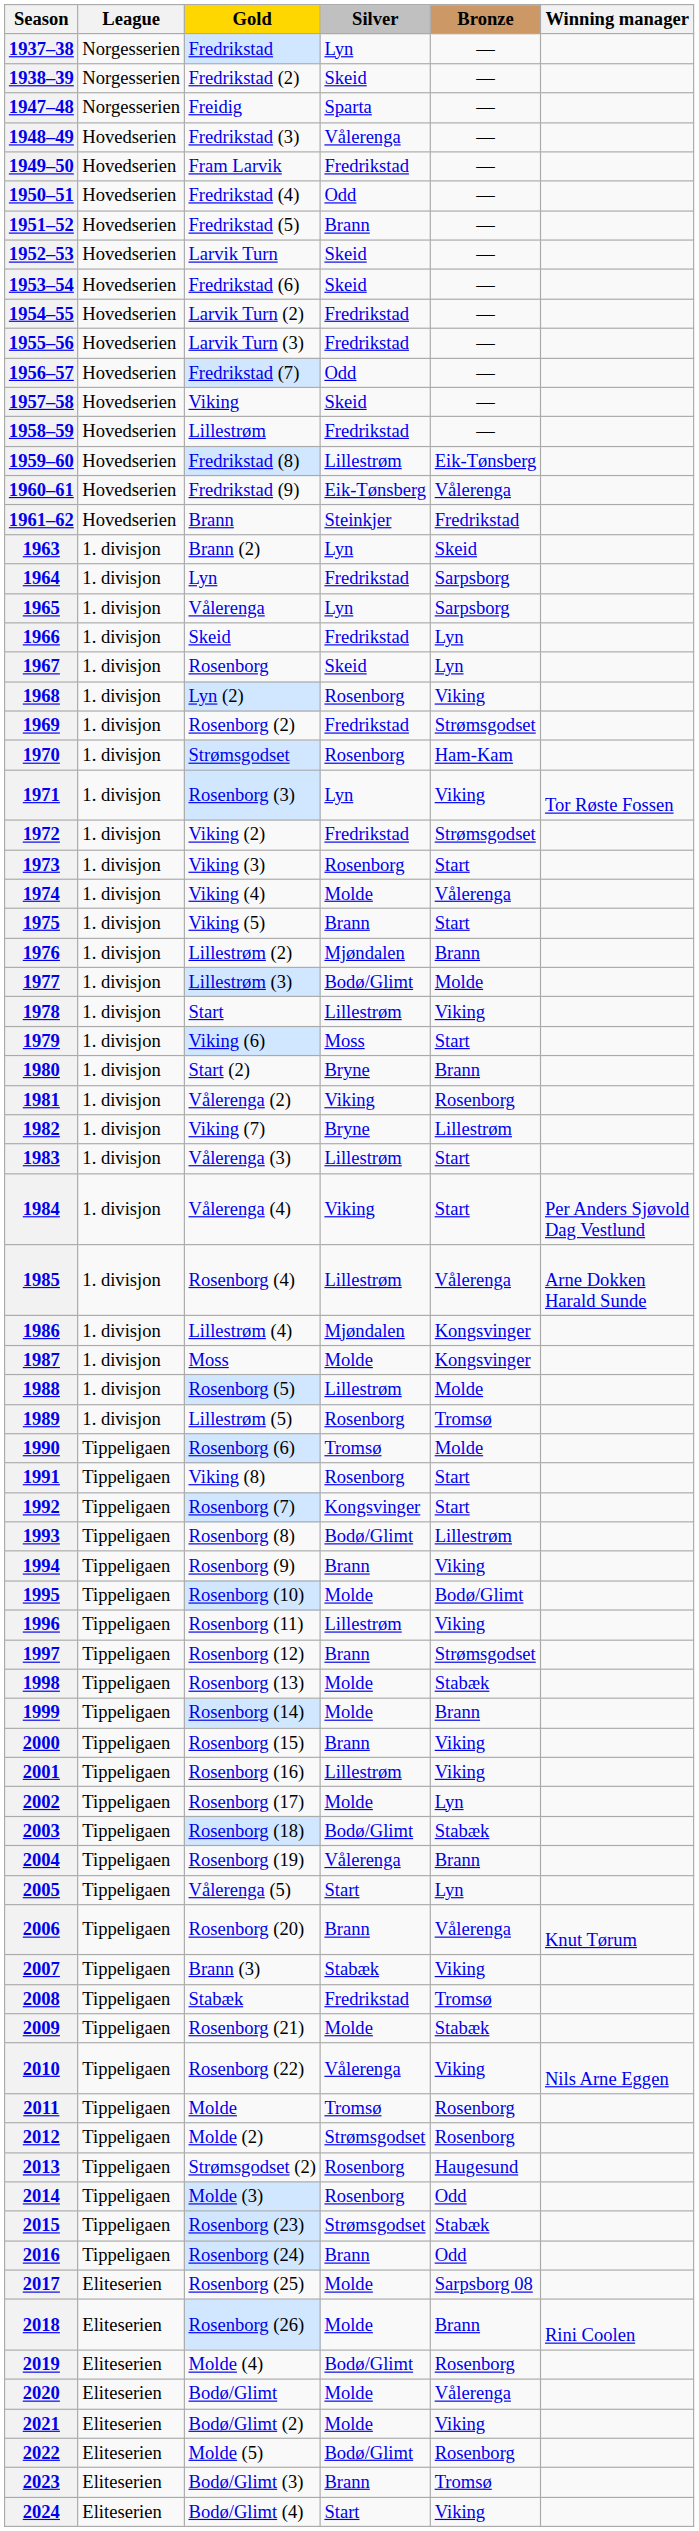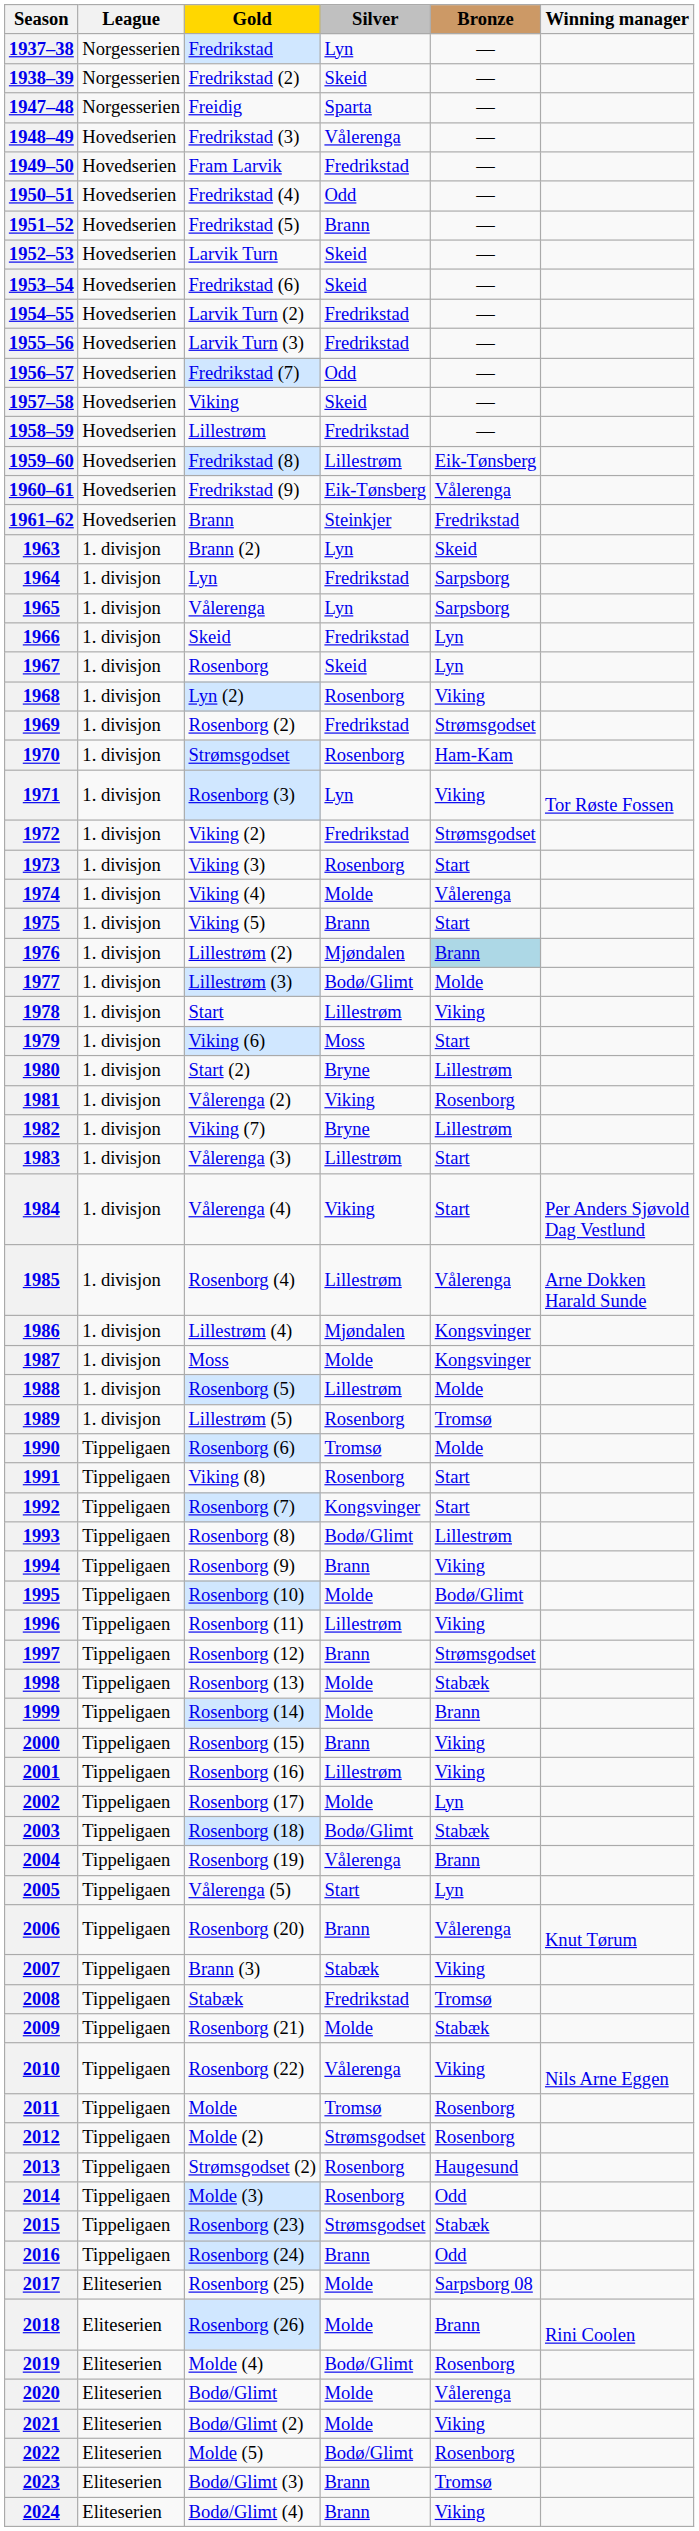 <table class="wikitable sortable plainrowheaders">
 <tr>
 <th scope=col>Season</th>
 <th scope=col>League</th>
 <th scope=col style="background: gold;">Gold</th>
 <th scope=col style="background: silver;">Silver</th>
 <th scope=col style="background: #cc9966;">Bronze</th>
 <th scope=col>Winning manager</th>
 </tr>
 <tr>
 <th scope=row><a href='#'>1937–38</a></th>
 <td>Norgesserien</td>
 <td style="background-color: #D0E7FF"><a href='#'>Fredrikstad</a></td>
 <td><a href='#'>Lyn</a></td>
 <td align=center>—</td>
 <td></td>
 </tr>
 <tr>
 <th scope=row><a href='#'>1938–39</a></th>
 <td>Norgesserien</td>
 <td><a href='#'>Fredrikstad</a> (2)</td>
 <td><a href='#'>Skeid</a></td>
 <td align=center>—</td>
 <td></td>
 </tr>
 <tr>
 <th scope=row><a href='#'>1947–48</a></th>
 <td>Norgesserien</td>
 <td><a href='#'>Freidig</a></td>
 <td><a href='#'>Sparta</a></td>
 <td align=center>—</td>
 <td></td>
 </tr>
 <tr>
 <th scope=row><a href='#'>1948–49</a></th>
 <td>Hovedserien</td>
 <td><a href='#'>Fredrikstad</a> (3)</td>
 <td><a href='#'>Vålerenga</a></td>
 <td align=center>—</td>
 <td></td>
 </tr>
 <tr>
 <th scope=row><a href='#'>1949–50</a></th>
 <td>Hovedserien</td>
 <td><a href='#'>Fram Larvik</a></td>
 <td><a href='#'>Fredrikstad</a></td>
 <td align=center>—</td>
 <td></td>
 </tr>
 <tr>
 <th scope=row><a href='#'>1950–51</a></th>
 <td>Hovedserien</td>
 <td><a href='#'>Fredrikstad</a> (4)</td>
 <td><a href='#'>Odd</a></td>
 <td align=center>—</td>
 <td></td>
 </tr>
 <tr>
 <th scope=row><a href='#'>1951–52</a></th>
 <td>Hovedserien</td>
 <td><a href='#'>Fredrikstad</a> (5)</td>
 <td><a href='#'>Brann</a></td>
 <td align=center>—</td>
 <td></td>
 </tr>
 <tr>
 <th scope=row><a href='#'>1952–53</a></th>
 <td>Hovedserien</td>
 <td><a href='#'>Larvik Turn</a></td>
 <td><a href='#'>Skeid</a></td>
 <td align=center>—</td>
 <td></td>
 </tr>
 <tr>
 <th scope=row><a href='#'>1953–54</a></th>
 <td>Hovedserien</td>
 <td><a href='#'>Fredrikstad</a> (6)</td>
 <td><a href='#'>Skeid</a></td>
 <td align=center>—</td>
 <td></td>
 </tr>
 <tr>
 <th scope=row><a href='#'>1954–55</a></th>
 <td>Hovedserien</td>
 <td><a href='#'>Larvik Turn</a> (2)</td>
 <td><a href='#'>Fredrikstad</a></td>
 <td align=center>—</td>
 <td></td>
 </tr>
 <tr>
 <th scope=row><a href='#'>1955–56</a></th>
 <td>Hovedserien</td>
 <td><a href='#'>Larvik Turn</a> (3)</td>
 <td><a href='#'>Fredrikstad</a></td>
 <td align=center>—</td>
 <td></td>
 </tr>
 <tr>
 <th scope=row><a href='#'>1956–57</a></th>
 <td>Hovedserien</td>
 <td style="background-color: #D0E7FF"><a href='#'>Fredrikstad</a> (7)</td>
 <td><a href='#'>Odd</a></td>
 <td align=center>—</td>
 <td></td>
 </tr>
 <tr>
 <th scope=row><a href='#'>1957–58</a></th>
 <td>Hovedserien</td>
 <td><a href='#'>Viking</a></td>
 <td><a href='#'>Skeid</a></td>
 <td align=center>—</td>
 <td></td>
 </tr>
 <tr>
 <th scope=row><a href='#'>1958–59</a></th>
 <td>Hovedserien</td>
 <td><a href='#'>Lillestrøm</a></td>
 <td><a href='#'>Fredrikstad</a></td>
 <td align=center>—</td>
 <td></td>
 </tr>
 <tr>
 <th scope=row><a href='#'>1959–60</a></th>
 <td>Hovedserien</td>
 <td style="background-color: #D0E7FF"><a href='#'>Fredrikstad</a> (8)</td>
 <td><a href='#'>Lillestrøm</a></td>
 <td><a href='#'>Eik-Tønsberg</a></td>
 <td></td>
 </tr>
 <tr>
 <th scope=row><a href='#'>1960–61</a></th>
 <td>Hovedserien</td>
 <td><a href='#'>Fredrikstad</a> (9)</td>
 <td><a href='#'>Eik-Tønsberg</a></td>
 <td><a href='#'>Vålerenga</a></td>
 <td></td>
 </tr>
 <tr>
 <th scope=row><a href='#'>1961–62</a></th>
 <td>Hovedserien</td>
 <td><a href='#'>Brann</a></td>
 <td><a href='#'>Steinkjer</a></td>
 <td><a href='#'>Fredrikstad</a></td>
 <td></td>
 </tr>
 <tr>
 <th scope=row><a href='#'>1963</a></th>
 <td>1. divisjon</td>
 <td><a href='#'>Brann</a> (2)</td>
 <td><a href='#'>Lyn</a></td>
 <td><a href='#'>Skeid</a></td>
 <td></td>
 </tr>
 <tr>
 <th scope=row><a href='#'>1964</a></th>
 <td>1. divisjon</td>
 <td><a href='#'>Lyn</a></td>
 <td><a href='#'>Fredrikstad</a></td>
 <td><a href='#'>Sarpsborg</a></td>
 <td></td>
 </tr>
 <tr>
 <th scope=row><a href='#'>1965</a></th>
 <td>1. divisjon</td>
 <td><a href='#'>Vålerenga</a></td>
 <td><a href='#'>Lyn</a></td>
 <td><a href='#'>Sarpsborg</a></td>
 <td></td>
 </tr>
 <tr>
 <th scope=row><a href='#'>1966</a></th>
 <td>1. divisjon</td>
 <td><a href='#'>Skeid</a></td>
 <td><a href='#'>Fredrikstad</a></td>
 <td><a href='#'>Lyn</a></td>
 <td></td>
 </tr>
 <tr>
 <th scope=row><a href='#'>1967</a></th>
 <td>1. divisjon</td>
 <td><a href='#'>Rosenborg</a></td>
 <td><a href='#'>Skeid</a></td>
 <td><a href='#'>Lyn</a></td>
 <td></td>
 </tr>
 <tr>
 <th scope=row><a href='#'>1968</a></th>
 <td>1. divisjon</td>
 <td style="background-color: #D0E7FF"><a href='#'>Lyn</a> (2)</td>
 <td><a href='#'>Rosenborg</a></td>
 <td><a href='#'>Viking</a></td>
 <td></td>
 </tr>
 <tr>
 <th scope=row><a href='#'>1969</a></th>
 <td>1. divisjon</td>
 <td><a href='#'>Rosenborg</a> (2)</td>
 <td><a href='#'>Fredrikstad</a></td>
 <td><a href='#'>Strømsgodset</a></td>
 <td></td>
 </tr>
 <tr>
 <th scope=row><a href='#'>1970</a></th>
 <td>1. divisjon</td>
 <td style="background-color: #D0E7FF"><a href='#'>Strømsgodset</a></td>
 <td><a href='#'>Rosenborg</a></td>
 <td><a href='#'>Ham-Kam</a></td>
 <td></td>
 </tr>
 <tr>
 <th scope=row><a href='#'>1971</a></th>
 <td>1. divisjon</td>
 <td style="background-color: #D0E7FF"><a href='#'>Rosenborg</a> (3)</td>
 <td><a href='#'>Lyn</a></td>
 <td><a href='#'>Viking</a></td>
 <td><br><a href='#'>Tor Røste Fossen</a></td>
 </tr>
 <tr>
 <th scope=row><a href='#'>1972</a></th>
 <td>1. divisjon</td>
 <td><a href='#'>Viking</a> (2)</td>
 <td><a href='#'>Fredrikstad</a></td>
 <td><a href='#'>Strømsgodset</a></td>
 <td></td>
 </tr>
 <tr>
 <th scope=row><a href='#'>1973</a></th>
 <td>1. divisjon</td>
 <td><a href='#'>Viking</a> (3)</td>
 <td><a href='#'>Rosenborg</a></td>
 <td><a href='#'>Start</a></td>
 <td></td>
 </tr>
 <tr>
 <th scope=row><a href='#'>1974</a></th>
 <td>1. divisjon</td>
 <td><a href='#'>Viking</a> (4)</td>
 <td><a href='#'>Molde</a></td>
 <td><a href='#'>Vålerenga</a></td>
 <td></td>
 </tr>
 <tr>
 <th scope=row><a href='#'>1975</a></th>
 <td>1. divisjon</td>
 <td><a href='#'>Viking</a> (5)</td>
 <td><a href='#'>Brann</a></td>
 <td><a href='#'>Start</a></td>
 <td></td>
 </tr>
 <tr>
 <th scope=row><a href='#'>1976</a></th>
 <td>1. divisjon</td>
 <td><a href='#'>Lillestrøm</a> (2)</td>
 <td><a href='#'>Mjøndalen</a></td>
-<td><a href='#'>Brann</a></td>
+<td style="background: lightblue;"><a href='#'>Brann</a></td>
 <td></td>
 </tr>
 <tr>
 <th scope=row><a href='#'>1977</a></th>
 <td>1. divisjon</td>
 <td style="background-color: #D0E7FF"><a href='#'>Lillestrøm</a> (3)</td>
 <td><a href='#'>Bodø/Glimt</a></td>
 <td><a href='#'>Molde</a></td>
 <td></td>
 </tr>
 <tr>
 <th scope=row><a href='#'>1978</a></th>
 <td>1. divisjon</td>
 <td><a href='#'>Start</a></td>
 <td><a href='#'>Lillestrøm</a></td>
 <td><a href='#'>Viking</a></td>
 <td></td>
 </tr>
 <tr>
 <th scope=row><a href='#'>1979</a></th>
 <td>1. divisjon</td>
 <td style="background-color: #D0E7FF"><a href='#'>Viking</a> (6)</td>
 <td><a href='#'>Moss</a></td>
 <td><a href='#'>Start</a></td>
 <td></td>
 </tr>
 <tr>
 <th scope=row><a href='#'>1980</a></th>
 <td>1. divisjon</td>
 <td><a href='#'>Start</a> (2)</td>
 <td><a href='#'>Bryne</a></td>
-<td><a href='#'>Brann</a></td>
+<td><a href='#'>Lillestrøm</a></td>
 <td></td>
 </tr>
 <tr>
 <th scope=row><a href='#'>1981</a></th>
 <td>1. divisjon</td>
 <td><a href='#'>Vålerenga</a> (2)</td>
 <td><a href='#'>Viking</a></td>
 <td><a href='#'>Rosenborg</a></td>
 <td></td>
 </tr>
 <tr>
 <th scope=row><a href='#'>1982</a></th>
 <td>1. divisjon</td>
 <td><a href='#'>Viking</a> (7)</td>
 <td><a href='#'>Bryne</a></td>
 <td><a href='#'>Lillestrøm</a></td>
 <td></td>
 </tr>
 <tr>
 <th scope=row><a href='#'>1983</a></th>
 <td>1. divisjon</td>
 <td><a href='#'>Vålerenga</a> (3)</td>
 <td><a href='#'>Lillestrøm</a></td>
 <td><a href='#'>Start</a></td>
 <td></td>
 </tr>
 <tr>
 <th scope=row><a href='#'>1984</a></th>
 <td>1. divisjon</td>
 <td><a href='#'>Vålerenga</a> (4)</td>
 <td><a href='#'>Viking</a></td>
 <td><a href='#'>Start</a></td>
 <td><br><a href='#'>Per Anders Sjøvold</a><br><a href='#'>Dag Vestlund</a></td>
 </tr>
 <tr>
 <th scope=row><a href='#'>1985</a></th>
 <td>1. divisjon</td>
 <td><a href='#'>Rosenborg</a> (4)</td>
 <td><a href='#'>Lillestrøm</a></td>
 <td><a href='#'>Vålerenga</a></td>
 <td><br><a href='#'>Arne Dokken</a><br><a href='#'>Harald Sunde</a></td>
 </tr>
 <tr>
 <th scope=row><a href='#'>1986</a></th>
 <td>1. divisjon</td>
 <td><a href='#'>Lillestrøm</a> (4)</td>
 <td><a href='#'>Mjøndalen</a></td>
 <td><a href='#'>Kongsvinger</a></td>
 <td></td>
 </tr>
 <tr>
 <th scope=row><a href='#'>1987</a></th>
 <td>1. divisjon</td>
 <td><a href='#'>Moss</a></td>
 <td><a href='#'>Molde</a></td>
 <td><a href='#'>Kongsvinger</a></td>
 <td></td>
 </tr>
 <tr>
 <th scope=row><a href='#'>1988</a></th>
 <td>1. divisjon</td>
 <td style="background-color: #D0E7FF"><a href='#'>Rosenborg</a> (5)</td>
 <td><a href='#'>Lillestrøm</a></td>
 <td><a href='#'>Molde</a></td>
 <td></td>
 </tr>
 <tr>
 <th scope=row><a href='#'>1989</a></th>
 <td>1. divisjon</td>
 <td><a href='#'>Lillestrøm</a> (5)</td>
 <td><a href='#'>Rosenborg</a></td>
 <td><a href='#'>Tromsø</a></td>
 <td></td>
 </tr>
 <tr>
 <th scope=row><a href='#'>1990</a></th>
 <td>Tippeligaen</td>
 <td style="background-color: #D0E7FF"><a href='#'>Rosenborg</a> (6)</td>
 <td><a href='#'>Tromsø</a></td>
 <td><a href='#'>Molde</a></td>
 <td></td>
 </tr>
 <tr>
 <th scope=row><a href='#'>1991</a></th>
 <td>Tippeligaen</td>
 <td><a href='#'>Viking</a> (8)</td>
 <td><a href='#'>Rosenborg</a></td>
 <td><a href='#'>Start</a></td>
 <td></td>
 </tr>
 <tr>
 <th scope=row><a href='#'>1992</a></th>
 <td>Tippeligaen</td>
 <td style="background-color: #D0E7FF"><a href='#'>Rosenborg</a> (7)</td>
 <td><a href='#'>Kongsvinger</a></td>
 <td><a href='#'>Start</a></td>
 <td></td>
 </tr>
 <tr>
 <th scope=row><a href='#'>1993</a></th>
 <td>Tippeligaen</td>
 <td><a href='#'>Rosenborg</a> (8)</td>
 <td><a href='#'>Bodø/Glimt</a></td>
 <td><a href='#'>Lillestrøm</a></td>
 <td></td>
 </tr>
 <tr>
 <th scope=row><a href='#'>1994</a></th>
 <td>Tippeligaen</td>
 <td><a href='#'>Rosenborg</a> (9)</td>
 <td><a href='#'>Brann</a></td>
 <td><a href='#'>Viking</a></td>
 <td></td>
 </tr>
 <tr>
 <th scope=row><a href='#'>1995</a></th>
 <td>Tippeligaen</td>
 <td style="background-color: #D0E7FF"><a href='#'>Rosenborg</a> (10)</td>
 <td><a href='#'>Molde</a></td>
 <td><a href='#'>Bodø/Glimt</a></td>
 <td></td>
 </tr>
 <tr>
 <th scope=row><a href='#'>1996</a></th>
 <td>Tippeligaen</td>
 <td><a href='#'>Rosenborg</a> (11)</td>
 <td><a href='#'>Lillestrøm</a></td>
 <td><a href='#'>Viking</a></td>
 <td></td>
 </tr>
 <tr>
 <th scope=row><a href='#'>1997</a></th>
 <td>Tippeligaen</td>
 <td><a href='#'>Rosenborg</a> (12)</td>
 <td><a href='#'>Brann</a></td>
 <td><a href='#'>Strømsgodset</a></td>
 <td></td>
 </tr>
 <tr>
 <th scope=row><a href='#'>1998</a></th>
 <td>Tippeligaen</td>
 <td><a href='#'>Rosenborg</a> (13)</td>
 <td><a href='#'>Molde</a></td>
 <td><a href='#'>Stabæk</a></td>
 <td></td>
 </tr>
 <tr>
 <th scope=row><a href='#'>1999</a></th>
 <td>Tippeligaen</td>
 <td style="background-color: #D0E7FF"><a href='#'>Rosenborg</a> (14)</td>
 <td><a href='#'>Molde</a></td>
 <td><a href='#'>Brann</a></td>
 <td></td>
 </tr>
 <tr>
 <th scope=row><a href='#'>2000</a></th>
 <td>Tippeligaen</td>
 <td><a href='#'>Rosenborg</a> (15)</td>
 <td><a href='#'>Brann</a></td>
 <td><a href='#'>Viking</a></td>
 <td></td>
 </tr>
 <tr>
 <th scope=row><a href='#'>2001</a></th>
 <td>Tippeligaen</td>
 <td><a href='#'>Rosenborg</a> (16)</td>
 <td><a href='#'>Lillestrøm</a></td>
 <td><a href='#'>Viking</a></td>
 <td></td>
 </tr>
 <tr>
 <th scope=row><a href='#'>2002</a></th>
 <td>Tippeligaen</td>
 <td><a href='#'>Rosenborg</a> (17)</td>
 <td><a href='#'>Molde</a></td>
 <td><a href='#'>Lyn</a></td>
 <td></td>
 </tr>
 <tr>
 <th scope=row><a href='#'>2003</a></th>
 <td>Tippeligaen</td>
 <td style="background-color: #D0E7FF"><a href='#'>Rosenborg</a> (18)</td>
 <td><a href='#'>Bodø/Glimt</a></td>
 <td><a href='#'>Stabæk</a></td>
 <td></td>
 </tr>
 <tr>
 <th scope=row><a href='#'>2004</a></th>
 <td>Tippeligaen</td>
 <td><a href='#'>Rosenborg</a> (19)</td>
 <td><a href='#'>Vålerenga</a></td>
 <td><a href='#'>Brann</a></td>
 <td></td>
 </tr>
 <tr>
 <th scope=row><a href='#'>2005</a></th>
 <td>Tippeligaen</td>
 <td><a href='#'>Vålerenga</a> (5)</td>
 <td><a href='#'>Start</a></td>
 <td><a href='#'>Lyn</a></td>
 <td></td>
 </tr>
 <tr>
 <th scope=row><a href='#'>2006</a></th>
 <td>Tippeligaen</td>
 <td><a href='#'>Rosenborg</a> (20)</td>
 <td><a href='#'>Brann</a></td>
 <td><a href='#'>Vålerenga</a></td>
 <td><br><a href='#'>Knut Tørum</a></td>
 </tr>
 <tr>
 <th scope=row><a href='#'>2007</a></th>
 <td>Tippeligaen</td>
 <td><a href='#'>Brann</a> (3)</td>
 <td><a href='#'>Stabæk</a></td>
 <td><a href='#'>Viking</a></td>
 <td></td>
 </tr>
 <tr>
 <th scope=row><a href='#'>2008</a></th>
 <td>Tippeligaen</td>
 <td><a href='#'>Stabæk</a></td>
 <td><a href='#'>Fredrikstad</a></td>
 <td><a href='#'>Tromsø</a></td>
 <td></td>
 </tr>
 <tr>
 <th scope=row><a href='#'>2009</a></th>
 <td>Tippeligaen</td>
 <td><a href='#'>Rosenborg</a> (21)</td>
 <td><a href='#'>Molde</a></td>
 <td><a href='#'>Stabæk</a></td>
 <td></td>
 </tr>
 <tr>
 <th scope=row><a href='#'>2010</a></th>
 <td>Tippeligaen</td>
 <td><a href='#'>Rosenborg</a> (22)</td>
 <td><a href='#'>Vålerenga</a></td>
 <td><a href='#'>Viking</a></td>
 <td><br><a href='#'>Nils Arne Eggen</a></td>
 </tr>
 <tr>
 <th scope=row><a href='#'>2011</a></th>
 <td>Tippeligaen</td>
 <td><a href='#'>Molde</a></td>
 <td><a href='#'>Tromsø</a></td>
 <td><a href='#'>Rosenborg</a></td>
 <td></td>
 </tr>
 <tr>
 <th scope=row><a href='#'>2012</a></th>
 <td>Tippeligaen</td>
 <td><a href='#'>Molde</a> (2)</td>
 <td><a href='#'>Strømsgodset</a></td>
 <td><a href='#'>Rosenborg</a></td>
 <td></td>
 </tr>
 <tr>
 <th scope=row><a href='#'>2013</a></th>
 <td>Tippeligaen</td>
 <td><a href='#'>Strømsgodset</a> (2)</td>
 <td><a href='#'>Rosenborg</a></td>
 <td><a href='#'>Haugesund</a></td>
 <td></td>
 </tr>
 <tr>
 <th scope=row><a href='#'>2014</a></th>
 <td>Tippeligaen</td>
 <td style="background-color: #D0E7FF"><a href='#'>Molde</a> (3)</td>
 <td><a href='#'>Rosenborg</a></td>
 <td><a href='#'>Odd</a></td>
 <td></td>
 </tr>
 <tr>
 <th scope=row><a href='#'>2015</a></th>
 <td>Tippeligaen</td>
 <td style="background-color: #D0E7FF"><a href='#'>Rosenborg</a> (23)</td>
 <td><a href='#'>Strømsgodset</a></td>
 <td><a href='#'>Stabæk</a></td>
 <td></td>
 </tr>
 <tr>
 <th scope=row><a href='#'>2016</a></th>
 <td>Tippeligaen</td>
 <td style="background-color: #D0E7FF"><a href='#'>Rosenborg</a> (24)</td>
 <td><a href='#'>Brann</a></td>
 <td><a href='#'>Odd</a></td>
 <td></td>
 </tr>
 <tr>
 <th scope=row><a href='#'>2017</a></th>
 <td>Eliteserien</td>
 <td><a href='#'>Rosenborg</a> (25)</td>
 <td><a href='#'>Molde</a></td>
 <td><a href='#'>Sarpsborg 08</a></td>
 <td></td>
 </tr>
 <tr>
 <th scope=row><a href='#'>2018</a></th>
 <td>Eliteserien</td>
 <td style="background-color: #D0E7FF"><a href='#'>Rosenborg</a> (26)</td>
 <td><a href='#'>Molde</a></td>
 <td><a href='#'>Brann</a></td>
 <td><br><a href='#'>Rini Coolen</a></td>
 </tr>
 <tr>
 <th scope=row><a href='#'>2019</a></th>
 <td>Eliteserien</td>
 <td><a href='#'>Molde</a> (4)</td>
 <td><a href='#'>Bodø/Glimt</a></td>
 <td><a href='#'>Rosenborg</a></td>
 <td></td>
 </tr>
 <tr>
 <th scope=row><a href='#'>2020</a></th>
 <td>Eliteserien</td>
 <td><a href='#'>Bodø/Glimt</a></td>
 <td><a href='#'>Molde</a></td>
 <td><a href='#'>Vålerenga</a></td>
 <td></td>
 </tr>
 <tr>
 <th scope=row><a href='#'>2021</a></th>
 <td>Eliteserien</td>
 <td><a href='#'>Bodø/Glimt</a> (2)</td>
 <td><a href='#'>Molde</a></td>
 <td><a href='#'>Viking</a></td>
 <td></td>
 </tr>
 <tr>
 <th scope=row><a href='#'>2022</a></th>
 <td>Eliteserien</td>
 <td><a href='#'>Molde</a> (5)</td>
 <td><a href='#'>Bodø/Glimt</a></td>
 <td><a href='#'>Rosenborg</a></td>
 <td></td>
 </tr>
 <tr>
 <th scope=row><a href='#'>2023</a></th>
 <td>Eliteserien</td>
 <td><a href='#'>Bodø/Glimt</a> (3)</td>
 <td><a href='#'>Brann</a></td>
 <td><a href='#'>Tromsø</a></td>
 <td></td>
 </tr>
 <tr>
 <th scope=row><a href='#'>2024</a></th>
 <td>Eliteserien</td>
 <td><a href='#'>Bodø/Glimt</a> (4)</td>
-<td><a href='#'>Start</a></td>
+<td><a href='#'>Brann</a></td>
 <td><a href='#'>Viking</a></td>
 <td></td>
 </tr>
 </table>
